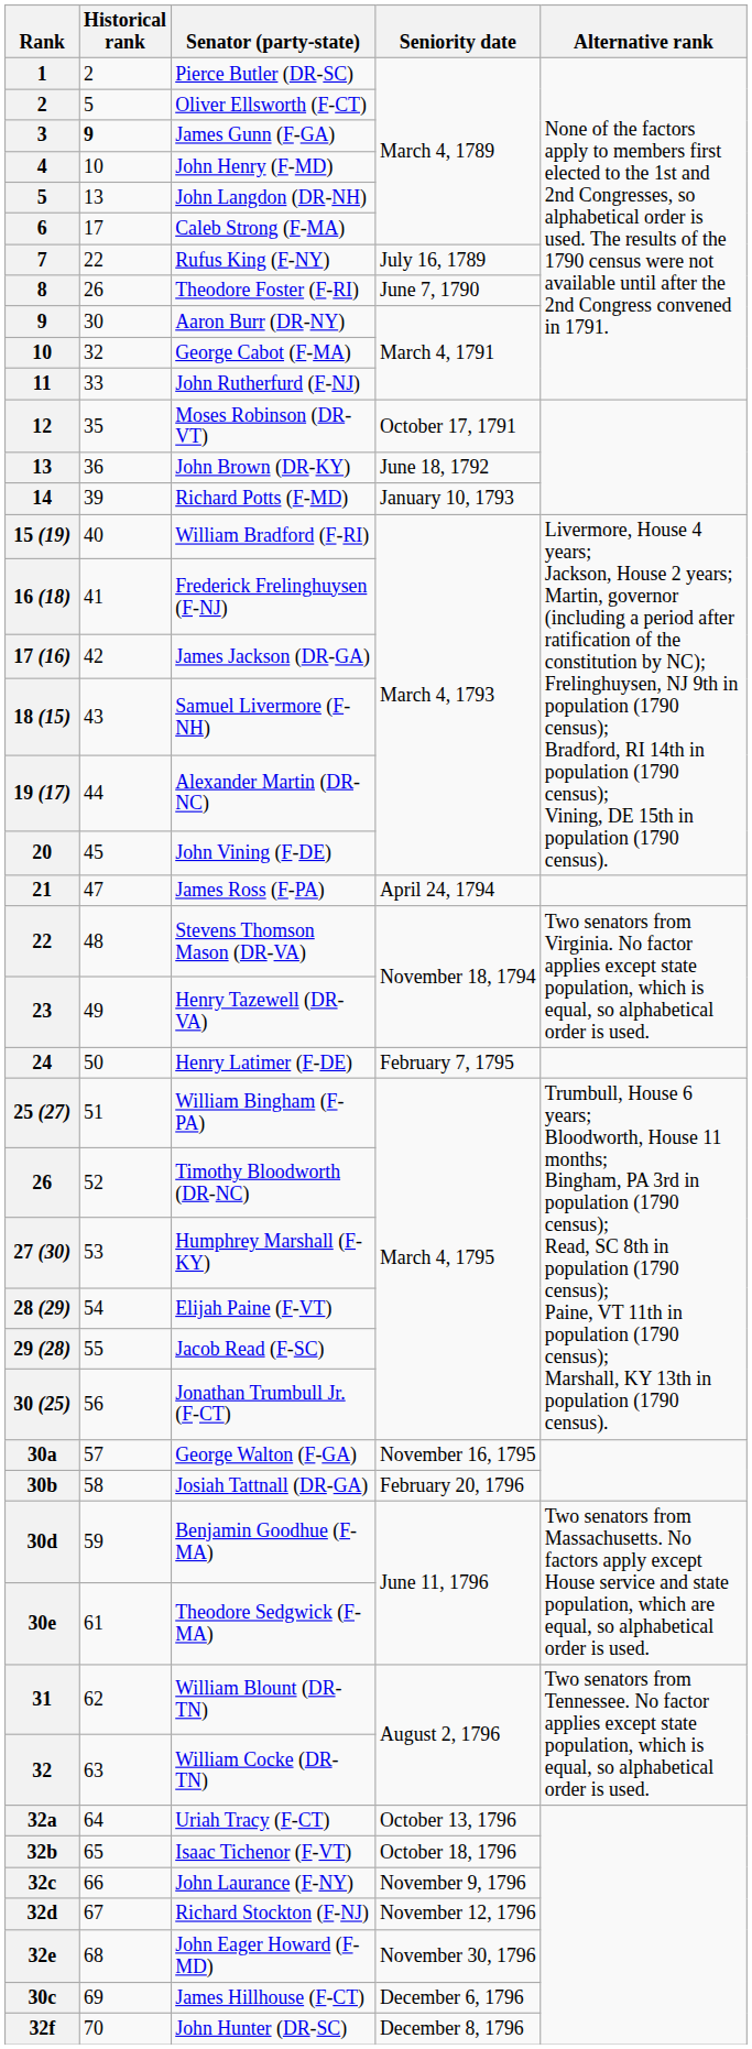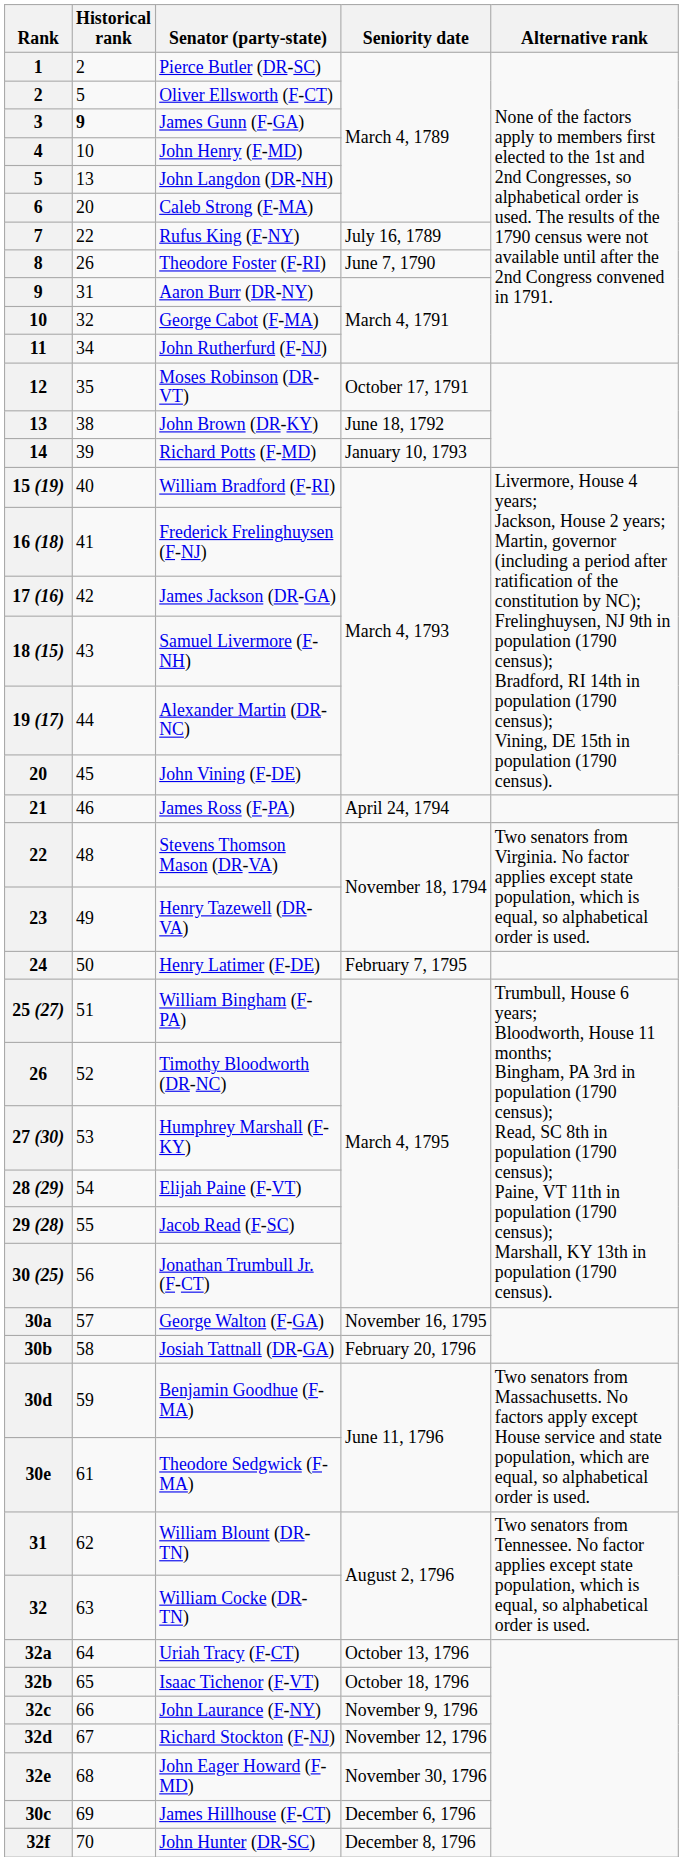 <table class=wikitable>
 <tr valign=bottom>
 <th>  Rank  </th>
 <th>Historical<br>rank</th>
 <th>Senator (party-state)</th>
 <th>Seniority date</th>
 <th>Alternative rank</th>
 </tr>
 <tr>
 <th align=center>1</th>
 <td>2</td>
 <td><a href='#'>Pierce Butler</a> (<a href='#'>DR</a>-<a href='#'>SC</a>)</td>
 <td nowrap rowspan=6>March 4, 1789</td>
 <td rowspan=11>None of the factors apply to members first elected to the 1st and 2nd Congresses, so alphabetical order is used. The results of the 1790 census were not available until after the 2nd Congress convened in 1791.</td>
 </tr>
 <tr>
 <th align=center>2</th>
 <td>5</td>
 <td nowrap><a href='#'>Oliver Ellsworth</a> (<a href='#'>F</a>-<a href='#'>CT</a>)</td>
 </tr>
 <tr>
 <th align=center>3</th>
 <td><strong>9</strong></td>
 <td><a href='#'>James Gunn</a> (<a href='#'>F</a>-<a href='#'>GA</a>)</td>
 </tr>
 <tr>
 <th align=center>4</th>
 <td>10</td>
 <td><a href='#'>John Henry</a> (<a href='#'>F</a>-<a href='#'>MD</a>)</td>
 </tr>
 <tr>
 <th align=center>5</th>
 <td>13</td>
 <td><a href='#'>John Langdon</a> (<a href='#'>DR</a>-<a href='#'>NH</a>)</td>
 </tr>
 <tr>
 <th align=center>6</th>
-<td>17</td>
+<td>20</td>
 <td><a href='#'>Caleb Strong</a> (<a href='#'>F</a>-<a href='#'>MA</a>)</td>
 </tr>
 <tr>
 <th align=center>7</th>
 <td>22</td>
 <td><a href='#'>Rufus King</a> (<a href='#'>F</a>-<a href='#'>NY</a>)</td>
 <td>July 16, 1789</td>
 </tr>
 <tr>
 <th align=center>8</th>
 <td>26</td>
 <td><a href='#'>Theodore Foster</a> (<a href='#'>F</a>-<a href='#'>RI</a>)</td>
 <td>June 7, 1790</td>
 </tr>
 <tr>
 <th align=center>9</th>
-<td>30</td>
+<td>31</td>
 <td><a href='#'>Aaron Burr</a> (<a href='#'>DR</a>-<a href='#'>NY</a>)</td>
 <td rowspan=3>March 4, 1791</td>
 </tr>
 <tr>
 <th align=center>10</th>
 <td>32</td>
 <td><a href='#'>George Cabot</a> (<a href='#'>F</a>-<a href='#'>MA</a>)</td>
 </tr>
 <tr>
 <th align=center>11</th>
-<td>33</td>
+<td>34</td>
 <td><a href='#'>John Rutherfurd</a> (<a href='#'>F</a>-<a href='#'>NJ</a>)</td>
 </tr>
 <tr>
 <th align=center>12</th>
 <td>35</td>
 <td><a href='#'>Moses Robinson</a> (<a href='#'>DR</a>-<a href='#'>VT</a>)</td>
 <td>October 17, 1791</td>
 </tr>
 <tr>
 <th align=center>13</th>
-<td>36</td>
+<td>38</td>
 <td><a href='#'>John Brown</a> (<a href='#'>DR</a>-<a href='#'>KY</a>)</td>
 <td>June 18, 1792</td>
 </tr>
 <tr>
 <th align=center>14</th>
 <td>39</td>
 <td><a href='#'>Richard Potts</a> (<a href='#'>F</a>-<a href='#'>MD</a>)</td>
 <td>January 10, 1793</td>
 </tr>
 <tr>
 <th align=center>15 <em>(19)</em></th>
 <td>40</td>
 <td><a href='#'>William Bradford</a> (<a href='#'>F</a>-<a href='#'>RI</a>)</td>
 <td rowspan=6>March 4, 1793</td>
 <td rowspan=6>Livermore, House 4 years;<br>Jackson, House 2 years;<br>Martin, governor (including a period after ratification of the constitution by NC);<br>Frelinghuysen, NJ 9th in population (1790 census);<br>Bradford, RI 14th in population (1790 census);<br>Vining, DE 15th in population (1790 census).</td>
 </tr>
 <tr>
 <th align=center>16 <em>(18)</em></th>
 <td>41</td>
 <td><a href='#'>Frederick Frelinghuysen</a> (<a href='#'>F</a>-<a href='#'>NJ</a>)</td>
 </tr>
 <tr>
 <th align=center>17 <em>(16)</em></th>
 <td>42</td>
 <td><a href='#'>James Jackson</a> (<a href='#'>DR</a>-<a href='#'>GA</a>)</td>
 </tr>
 <tr>
 <th align=center>18 <em>(15)</em></th>
 <td>43</td>
 <td><a href='#'>Samuel Livermore</a> (<a href='#'>F</a>-<a href='#'>NH</a>)</td>
 </tr>
 <tr>
 <th align=center>19 <em>(17)</em></th>
 <td>44</td>
 <td><a href='#'>Alexander Martin</a> (<a href='#'>DR</a>-<a href='#'>NC</a>)</td>
 </tr>
 <tr>
 <th align=center>20</th>
 <td>45</td>
 <td><a href='#'>John Vining</a> (<a href='#'>F</a>-<a href='#'>DE</a>)</td>
 </tr>
 <tr>
 <th align=center>21</th>
-<td>47</td>
+<td>46</td>
 <td><a href='#'>James Ross</a> (<a href='#'>F</a>-<a href='#'>PA</a>)</td>
 <td>April 24, 1794</td>
 </tr>
 <tr>
 <th align=center>22</th>
 <td>48</td>
 <td><a href='#'>Stevens Thomson Mason</a> (<a href='#'>DR</a>-<a href='#'>VA</a>)</td>
 <td rowspan=2>November 18, 1794</td>
 <td rowspan=2>Two senators from Virginia. No factor applies except state population, which is equal, so alphabetical order is used.</td>
 </tr>
 <tr>
 <th align=center>23</th>
 <td>49</td>
 <td><a href='#'>Henry Tazewell</a> (<a href='#'>DR</a>-<a href='#'>VA</a>)</td>
 </tr>
 <tr>
 <th align=center>24</th>
 <td>50</td>
 <td><a href='#'>Henry Latimer</a> (<a href='#'>F</a>-<a href='#'>DE</a>)</td>
 <td>February 7, 1795</td>
 </tr>
 <tr>
 <th align=center>25 <em>(27)</em></th>
 <td>51</td>
 <td><a href='#'>William Bingham</a> (<a href='#'>F</a>-<a href='#'>PA</a>)</td>
 <td rowspan=6>March 4, 1795</td>
 <td rowspan=6>Trumbull, House 6 years;<br>Bloodworth, House 11 months;<br>Bingham, PA 3rd in population (1790 census);<br>Read, SC 8th in population (1790 census);<br>Paine, VT 11th in population (1790 census);<br>Marshall, KY 13th in population (1790 census).</td>
 </tr>
 <tr>
 <th align=center>26</th>
 <td>52</td>
 <td><a href='#'>Timothy Bloodworth</a> (<a href='#'>DR</a>-<a href='#'>NC</a>)</td>
 </tr>
 <tr>
 <th align=center>27 <em>(30)</em></th>
 <td>53</td>
 <td><a href='#'>Humphrey Marshall</a> (<a href='#'>F</a>-<a href='#'>KY</a>)</td>
 </tr>
 <tr>
 <th align=center>28 <em>(29)</em></th>
 <td>54</td>
 <td><a href='#'>Elijah Paine</a> (<a href='#'>F</a>-<a href='#'>VT</a>)</td>
 </tr>
 <tr>
 <th align=center>29 <em>(28)</em></th>
 <td>55</td>
 <td><a href='#'>Jacob Read</a> (<a href='#'>F</a>-<a href='#'>SC</a>)</td>
 </tr>
 <tr>
 <th align=center>30 <em>(25)</em></th>
 <td>56</td>
 <td><a href='#'>Jonathan Trumbull Jr.</a> (<a href='#'>F</a>-<a href='#'>CT</a>)</td>
 </tr>
 <tr>
 <th align=center>30a</th>
 <td>57</td>
 <td><a href='#'>George Walton</a> (<a href='#'>F</a>-<a href='#'>GA</a>)</td>
 <td nowrap>November 16, 1795</td>
 </tr>
 <tr>
 <th align=center>30b</th>
 <td>58</td>
 <td><a href='#'>Josiah Tattnall</a> (<a href='#'>DR</a>-<a href='#'>GA</a>)</td>
 <td>February 20, 1796</td>
 </tr>
 <tr>
 <th align=center>30d</th>
 <td>59</td>
 <td><a href='#'>Benjamin Goodhue</a> (<a href='#'>F</a>-<a href='#'>MA</a>)</td>
 <td rowspan=2>June 11, 1796</td>
 <td rowspan=2>Two senators from Massachusetts. No factors apply except House service and state population, which are equal, so alphabetical order is used.</td>
 </tr>
 <tr>
 <th align=center>30e</th>
 <td>61</td>
 <td><a href='#'>Theodore Sedgwick</a> (<a href='#'>F</a>-<a href='#'>MA</a>)</td>
 </tr>
 <tr>
 <th align=center>31</th>
 <td>62</td>
 <td><a href='#'>William Blount</a> (<a href='#'>DR</a>-<a href='#'>TN</a>)</td>
 <td rowspan=2>August 2, 1796</td>
 <td rowspan=2>Two senators from Tennessee. No factor applies except state population, which is equal, so alphabetical order is used.</td>
 </tr>
 <tr>
 <th align=center>32</th>
 <td>63</td>
 <td><a href='#'>William Cocke</a> (<a href='#'>DR</a>-<a href='#'>TN</a>)</td>
 </tr>
 <tr>
 <th align=center>32a</th>
 <td>64</td>
 <td><a href='#'>Uriah Tracy</a> (<a href='#'>F</a>-<a href='#'>CT</a>)</td>
 <td>October 13, 1796</td>
 </tr>
 <tr>
 <th align=center>32b</th>
 <td>65</td>
 <td><a href='#'>Isaac Tichenor</a> (<a href='#'>F</a>-<a href='#'>VT</a>)</td>
 <td>October 18, 1796</td>
 </tr>
 <tr>
 <th align=center>32c</th>
 <td>66</td>
 <td><a href='#'>John Laurance</a> (<a href='#'>F</a>-<a href='#'>NY</a>)</td>
 <td nowrap>November 9, 1796</td>
 </tr>
 <tr>
 <th align=center>32d</th>
 <td>67</td>
 <td><a href='#'>Richard Stockton</a> (<a href='#'>F</a>-<a href='#'>NJ</a>)</td>
 <td nowrap>November 12, 1796</td>
 </tr>
 <tr>
 <th align=center>32e</th>
 <td>68</td>
 <td><a href='#'>John Eager Howard</a> (<a href='#'>F</a>-<a href='#'>MD</a>)</td>
 <td nowrap>November 30, 1796</td>
 </tr>
 <tr>
 <th align=center>30c</th>
 <td>69</td>
 <td><a href='#'>James Hillhouse</a> (<a href='#'>F</a>-<a href='#'>CT</a>)</td>
 <td>December 6, 1796</td>
 </tr>
 <tr>
 <th align=center>32f</th>
 <td>70</td>
 <td><a href='#'>John Hunter</a> (<a href='#'>DR</a>-<a href='#'>SC</a>)</td>
 <td>December 8, 1796</td>
 </tr>
 </table>
